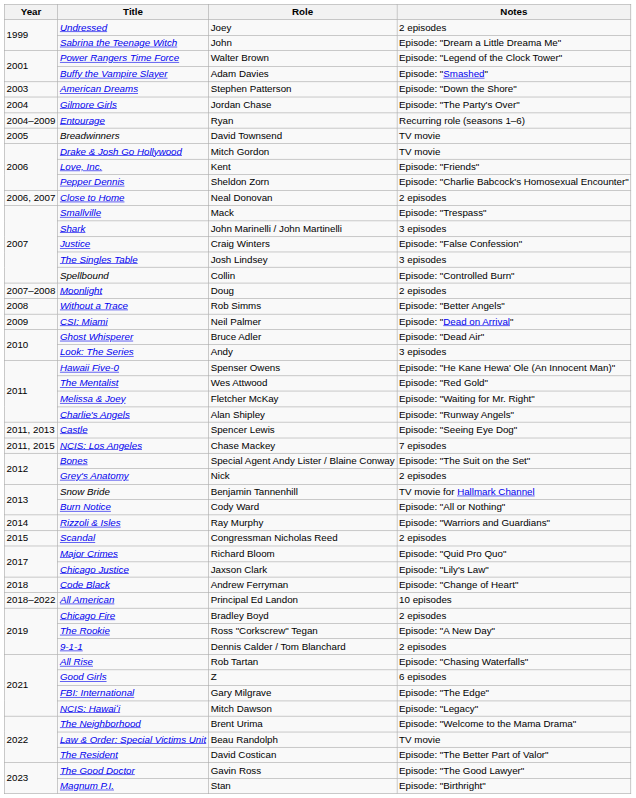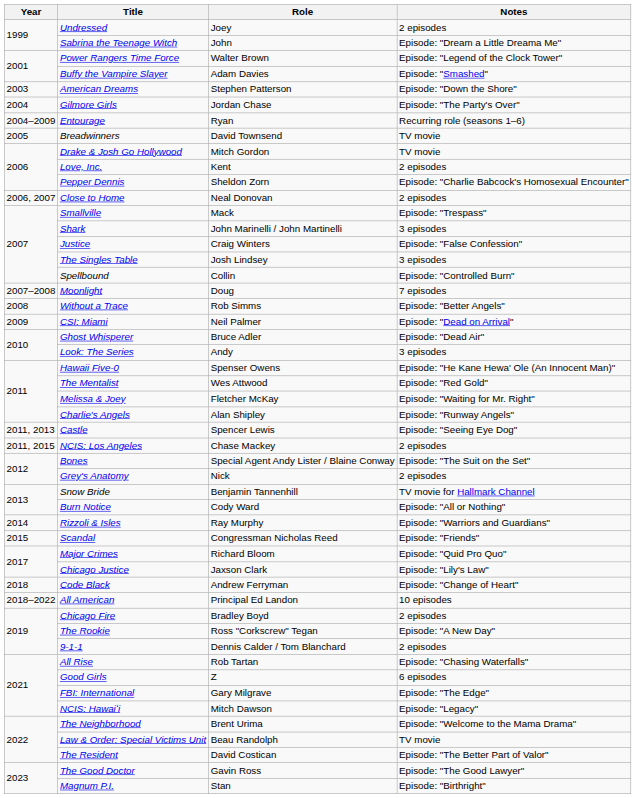 <table class="wikitable sortable">
 <tr>
 <th>Year</th>
 <th>Title</th>
 <th>Role</th>
 <th class="unsortable">Notes</th>
 </tr>
 <tr>
 <td rowspan="2">1999</td>
 <td><em><a href='#'>Undressed</a></em></td>
 <td>Joey</td>
 <td>2 episodes</td>
 </tr>
 <tr>
 <td><em><a href='#'>Sabrina the Teenage Witch</a></em></td>
 <td>John</td>
 <td>Episode: "Dream a Little Dreama Me"</td>
 </tr>
 <tr>
 <td rowspan="2">2001</td>
 <td><em><a href='#'>Power Rangers Time Force</a></em></td>
 <td>Walter Brown</td>
 <td>Episode: "Legend of the Clock Tower"</td>
 </tr>
 <tr>
 <td><em><a href='#'>Buffy the Vampire Slayer</a></em></td>
 <td>Adam Davies</td>
 <td>Episode: "<a href='#'>Smashed</a>"</td>
 </tr>
 <tr>
 <td>2003</td>
 <td><em><a href='#'>American Dreams</a></em></td>
 <td>Stephen Patterson</td>
 <td>Episode: "Down the Shore"</td>
 </tr>
 <tr>
 <td>2004</td>
 <td><em><a href='#'>Gilmore Girls</a></em></td>
 <td>Jordan Chase</td>
 <td>Episode: "The Party's Over"</td>
 </tr>
 <tr>
 <td>2004–2009</td>
 <td><em><a href='#'>Entourage</a></em></td>
 <td>Ryan</td>
 <td>Recurring role (seasons 1–6)</td>
 </tr>
 <tr>
 <td>2005</td>
 <td><em>Breadwinners</em></td>
 <td>David Townsend</td>
 <td>TV movie</td>
 </tr>
 <tr>
 <td rowspan="3">2006</td>
 <td><em><a href='#'>Drake & Josh Go Hollywood</a></em></td>
 <td>Mitch Gordon</td>
 <td>TV movie</td>
 </tr>
 <tr>
 <td><em><a href='#'>Love, Inc.</a></em></td>
 <td>Kent</td>
-<td>Episode: "Friends"</td>
+<td>2 episodes</td>
 </tr>
 <tr>
 <td><em><a href='#'>Pepper Dennis</a></em></td>
 <td>Sheldon Zorn</td>
 <td>Episode: "Charlie Babcock's Homosexual Encounter"</td>
 </tr>
 <tr>
 <td>2006, 2007</td>
 <td><em><a href='#'>Close to Home</a></em></td>
 <td>Neal Donovan</td>
 <td>2 episodes</td>
 </tr>
 <tr>
 <td rowspan="5">2007</td>
 <td><em><a href='#'>Smallville</a></em></td>
 <td>Mack</td>
 <td>Episode: "Trespass"</td>
 </tr>
 <tr>
 <td><em><a href='#'>Shark</a></em></td>
 <td>John Marinelli / John Martinelli</td>
 <td>3 episodes</td>
 </tr>
 <tr>
 <td><em><a href='#'>Justice</a></em></td>
 <td>Craig Winters</td>
 <td>Episode: "False Confession"</td>
 </tr>
 <tr>
 <td><em><a href='#'>The Singles Table</a></em></td>
 <td>Josh Lindsey</td>
 <td>3 episodes</td>
 </tr>
 <tr>
 <td><em>Spellbound</em></td>
 <td>Collin</td>
 <td>Episode: "Controlled Burn"</td>
 </tr>
 <tr>
 <td>2007–2008</td>
 <td><em><a href='#'>Moonlight</a></em></td>
 <td>Doug</td>
-<td>2 episodes</td>
+<td>7 episodes</td>
 </tr>
 <tr>
 <td>2008</td>
 <td><em><a href='#'>Without a Trace</a></em></td>
 <td>Rob Simms</td>
 <td>Episode: "Better Angels"</td>
 </tr>
 <tr>
 <td>2009</td>
 <td><em><a href='#'>CSI: Miami</a></em></td>
 <td>Neil Palmer</td>
 <td>Episode: "<a href='#'>Dead on Arrival</a>"</td>
 </tr>
 <tr>
 <td rowspan="2">2010</td>
 <td><em><a href='#'>Ghost Whisperer</a></em></td>
 <td>Bruce Adler</td>
 <td>Episode: "Dead Air"</td>
 </tr>
 <tr>
 <td><em><a href='#'>Look: The Series</a></em></td>
 <td>Andy</td>
 <td>3 episodes</td>
 </tr>
 <tr>
 <td rowspan="4">2011</td>
 <td><em><a href='#'>Hawaii Five-0</a></em></td>
 <td>Spenser Owens</td>
 <td>Episode: "He Kane Hewa' Ole (An Innocent Man)"</td>
 </tr>
 <tr>
 <td><em><a href='#'>The Mentalist</a></em></td>
 <td>Wes Attwood</td>
 <td>Episode: "Red Gold"</td>
 </tr>
 <tr>
 <td><em><a href='#'>Melissa & Joey</a></em></td>
 <td>Fletcher McKay</td>
 <td>Episode: "Waiting for Mr. Right"</td>
 </tr>
 <tr>
 <td><em><a href='#'>Charlie's Angels</a></em></td>
 <td>Alan Shipley</td>
 <td>Episode: "Runway Angels"</td>
 </tr>
 <tr>
 <td>2011, 2013</td>
 <td><em><a href='#'>Castle</a></em></td>
 <td>Spencer Lewis</td>
 <td>Episode: "Seeing Eye Dog"</td>
 </tr>
 <tr>
 <td>2011, 2015</td>
 <td><em><a href='#'>NCIS: Los Angeles</a></em></td>
 <td>Chase Mackey</td>
-<td>7 episodes</td>
+<td>2 episodes</td>
 </tr>
 <tr>
 <td rowspan="2">2012</td>
 <td><em><a href='#'>Bones</a></em></td>
 <td>Special Agent Andy Lister / Blaine Conway</td>
 <td>Episode: "The Suit on the Set"</td>
 </tr>
 <tr>
 <td><em><a href='#'>Grey's Anatomy</a></em></td>
 <td>Nick</td>
 <td>2 episodes</td>
 </tr>
 <tr>
 <td rowspan="2">2013</td>
 <td><em>Snow Bride</em></td>
 <td>Benjamin Tannenhill</td>
 <td>TV movie for <a href='#'>Hallmark Channel</a></td>
 </tr>
 <tr>
 <td><em><a href='#'>Burn Notice</a></em></td>
 <td>Cody Ward</td>
 <td>Episode: "All or Nothing"</td>
 </tr>
 <tr>
 <td>2014</td>
 <td><em><a href='#'>Rizzoli & Isles</a></em></td>
 <td>Ray Murphy</td>
 <td>Episode: "Warriors and Guardians"</td>
 </tr>
 <tr>
 <td>2015</td>
 <td><em><a href='#'>Scandal</a></em></td>
 <td>Congressman Nicholas Reed</td>
-<td>2 episodes</td>
+<td>Episode: "Friends"</td>
 </tr>
 <tr>
 <td rowspan="2">2017</td>
 <td><em><a href='#'>Major Crimes</a></em></td>
 <td>Richard Bloom</td>
 <td>Episode: "Quid Pro Quo"</td>
 </tr>
 <tr>
 <td><em><a href='#'>Chicago Justice</a></em></td>
 <td>Jaxson Clark</td>
 <td>Episode: "Lily's Law"</td>
 </tr>
 <tr>
 <td>2018</td>
 <td><em><a href='#'>Code Black</a></em></td>
 <td>Andrew Ferryman</td>
 <td>Episode: "Change of Heart"</td>
 </tr>
 <tr>
 <td>2018–2022</td>
 <td><em><a href='#'>All American</a></em></td>
 <td>Principal Ed Landon</td>
 <td>10 episodes</td>
 </tr>
 <tr>
 <td rowspan="3">2019</td>
 <td><em><a href='#'>Chicago Fire</a></em></td>
 <td>Bradley Boyd</td>
 <td>2 episodes</td>
 </tr>
 <tr>
 <td><em><a href='#'>The Rookie</a></em></td>
 <td>Ross "Corkscrew" Tegan</td>
 <td>Episode: "A New Day"</td>
 </tr>
 <tr>
 <td><em><a href='#'>9-1-1</a></em></td>
 <td>Dennis Calder / Tom Blanchard</td>
 <td>2 episodes</td>
 </tr>
 <tr>
 <td rowspan="4">2021</td>
 <td><em><a href='#'>All Rise</a></em></td>
 <td>Rob Tartan</td>
 <td>Episode: "Chasing Waterfalls"</td>
 </tr>
 <tr>
 <td><em><a href='#'>Good Girls</a></em></td>
 <td>Z</td>
 <td>6 episodes</td>
 </tr>
 <tr>
 <td><em><a href='#'>FBI: International</a></em></td>
 <td>Gary Milgrave</td>
 <td>Episode: "The Edge"</td>
 </tr>
 <tr>
 <td><em><a href='#'>NCIS: Hawaiʻi</a></em></td>
 <td>Mitch Dawson</td>
 <td>Episode: "Legacy"</td>
 </tr>
 <tr>
 <td rowspan="3">2022</td>
 <td><em><a href='#'>The Neighborhood</a></em></td>
 <td>Brent Urima</td>
 <td>Episode: "Welcome to the Mama Drama"</td>
 </tr>
 <tr>
 <td><em><a href='#'>Law & Order: Special Victims Unit</a></em></td>
 <td>Beau Randolph</td>
 <td>TV movie</td>
 </tr>
 <tr>
 <td><em><a href='#'>The Resident</a></em></td>
 <td>David Costican</td>
 <td>Episode: "The Better Part of Valor"</td>
 </tr>
 <tr>
 <td rowspan="2">2023</td>
 <td><em><a href='#'>The Good Doctor</a></em></td>
 <td>Gavin Ross</td>
 <td>Episode: "The Good Lawyer"</td>
 </tr>
 <tr>
 <td><em><a href='#'>Magnum P.I.</a></em></td>
 <td>Stan</td>
 <td>Episode: "Birthright"</td>
 </tr>
 </table>
